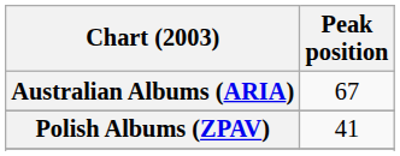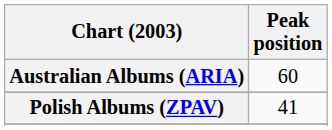 <table class="wikitable sortable plainrowheaders">
 <tr>
 <th scope="col">Chart (2003)</th>
 <th scope="col">Peak<br>position</th>
 </tr>
 <tr>
 <th scope="row">Australian Albums (<a href='#'>ARIA</a>)</th>
-<td align="center">67</td>
+<td align="center">60</td>
 </tr>
 <tr>
 </tr>
 <tr>
 </tr>
 <tr>
 </tr>
 <tr>
 <th scope="row">Polish Albums (<a href='#'>ZPAV</a>)</th>
 <td style="text-align:center;">41</td>
 </tr>
 <tr>
 </tr>
 <tr>
 </tr>
 <tr>
 </tr>
 </table>
